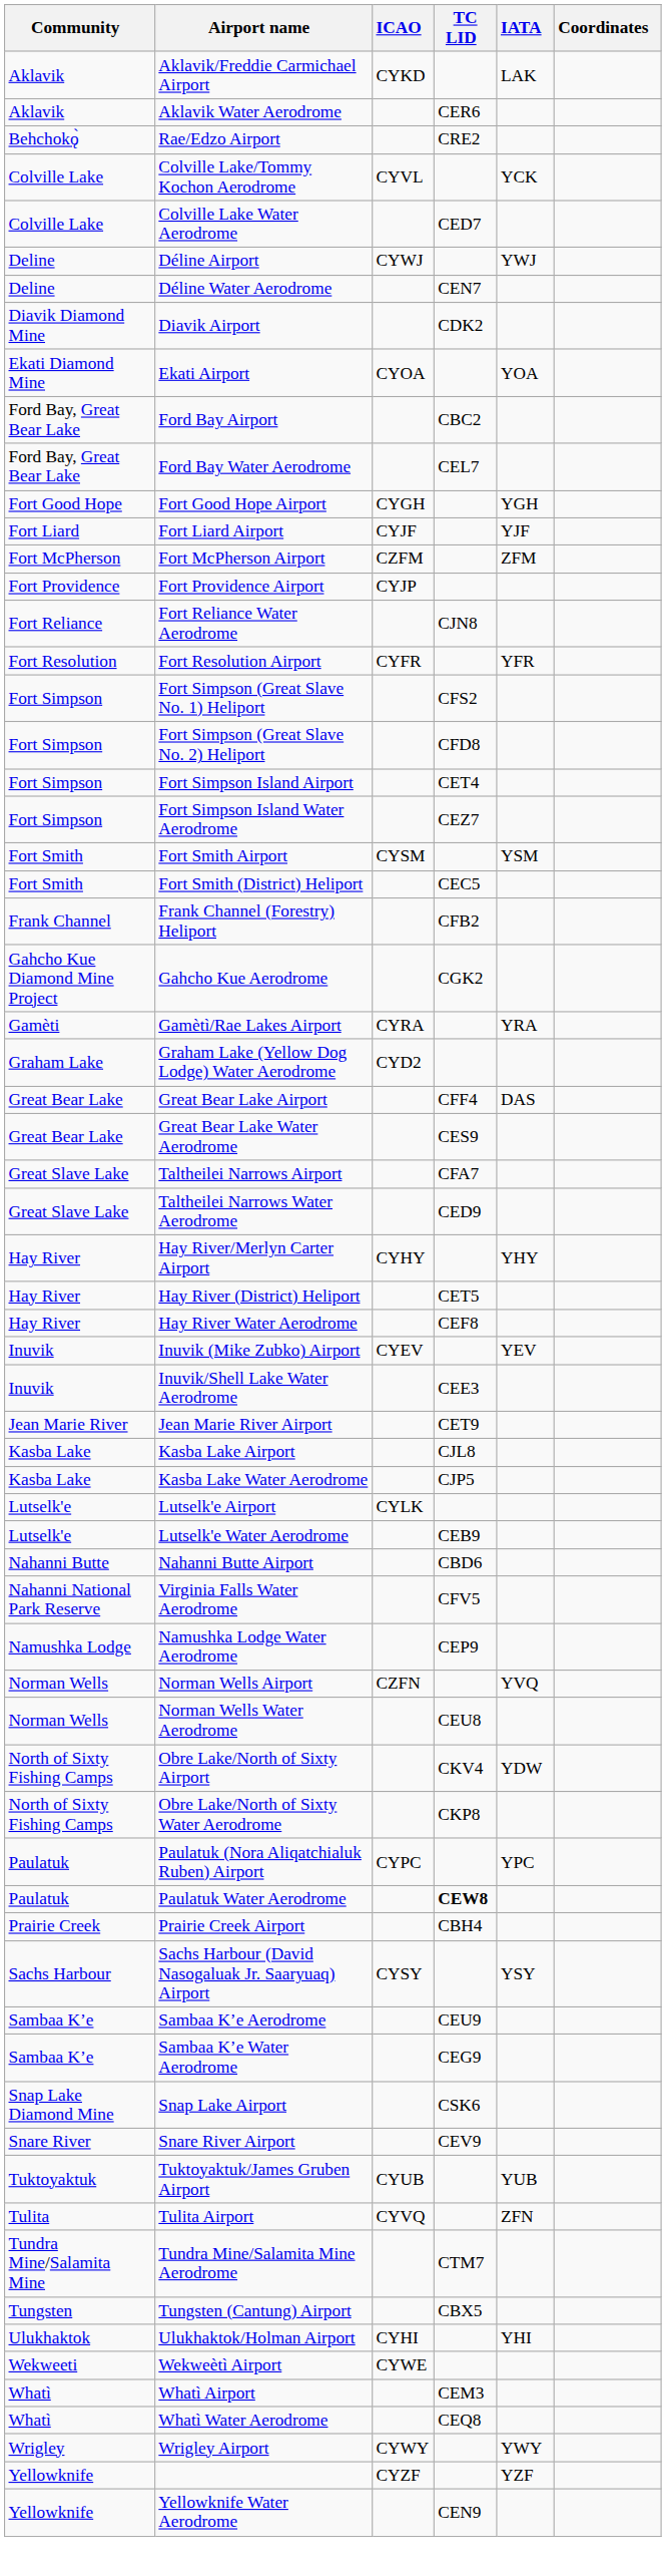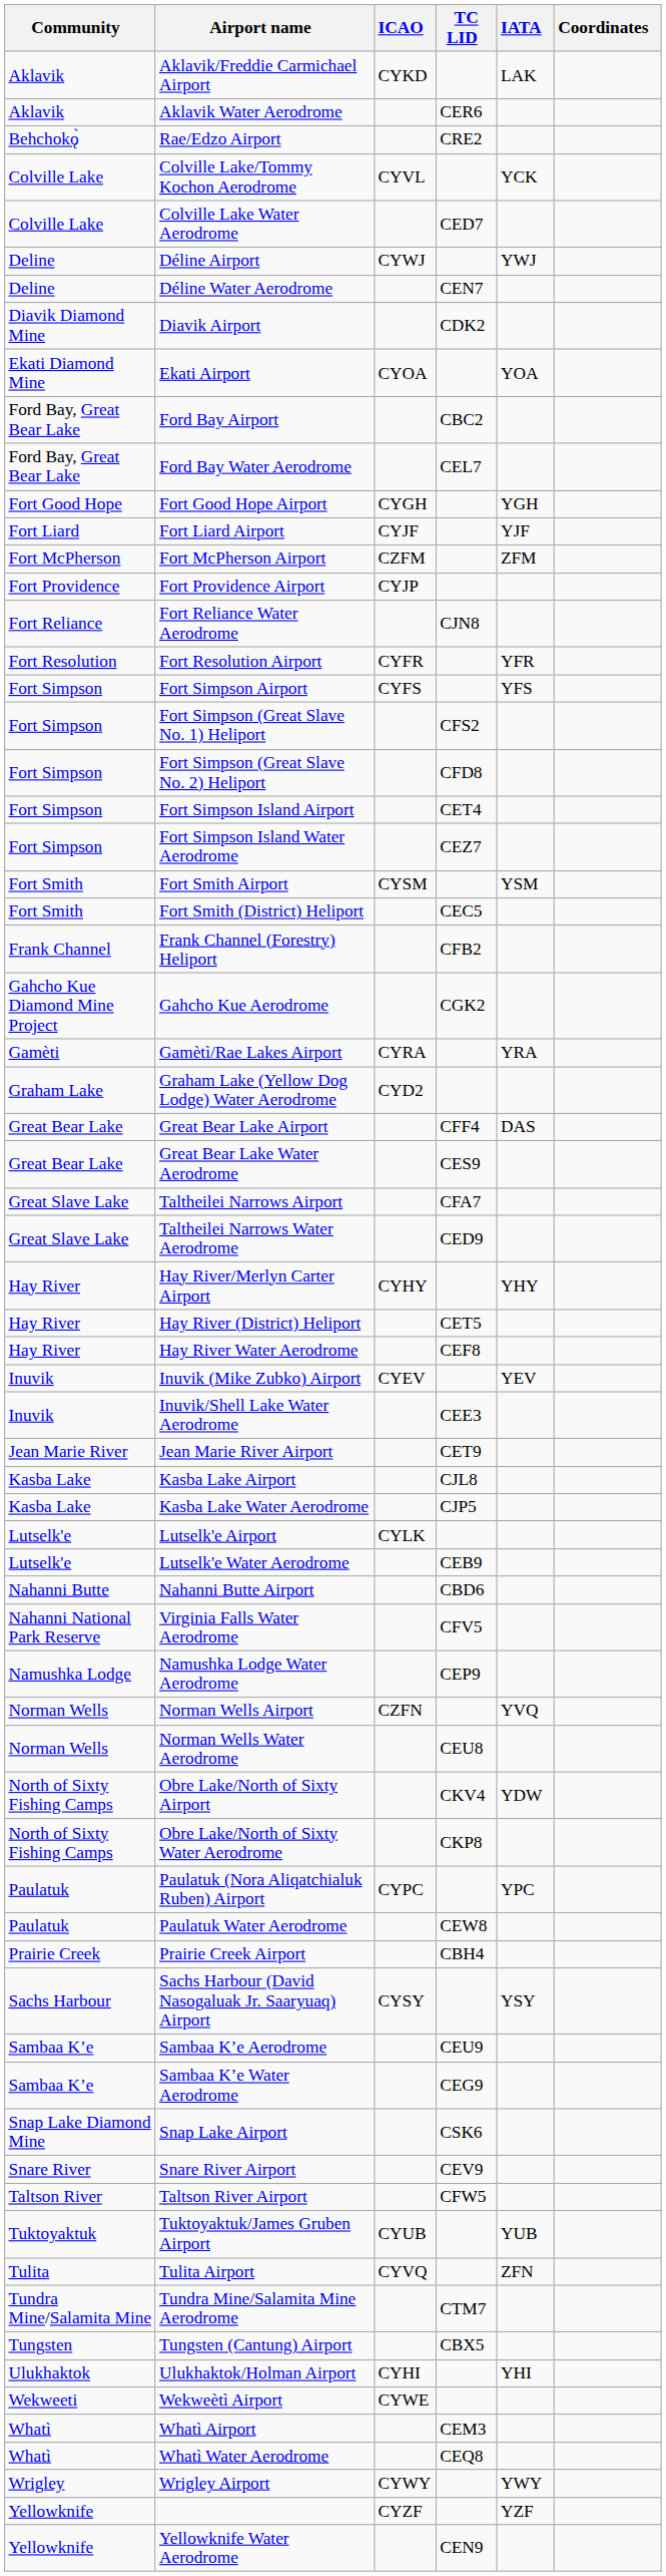 <table class="wikitable sortable" style="width:auto;">
 <tr>
 <th width="*">Community  </th>
 <th width="*">Airport name  </th>
 <th width="*"><a href='#'>ICAO</a>  </th>
 <th width="*"><a href='#'>TC</a> <a href='#'>LID</a>  </th>
 <th width="*"><a href='#'>IATA</a>  </th>
 <th width="*" class=unsortable>Coordinates  </th>
 </tr>
 <tr>
 <td><a href='#'>Aklavik</a></td>
 <td><a href='#'>Aklavik/Freddie Carmichael Airport</a></td>
 <td>CYKD</td>
 <td></td>
 <td>LAK</td>
 <td></td>
 </tr>
 <tr>
 <td><a href='#'>Aklavik</a></td>
 <td><a href='#'>Aklavik Water Aerodrome</a></td>
 <td></td>
 <td>CER6</td>
 <td></td>
 <td></td>
 </tr>
 <tr>
 <td><a href='#'>Behchokǫ̀</a></td>
 <td><a href='#'>Rae/Edzo Airport</a></td>
 <td></td>
 <td>CRE2</td>
 <td></td>
 <td></td>
 </tr>
 <tr>
 <td><a href='#'>Colville Lake</a></td>
 <td><a href='#'>Colville Lake/Tommy Kochon Aerodrome</a></td>
 <td>CYVL</td>
 <td></td>
 <td>YCK</td>
 <td></td>
 </tr>
 <tr>
 <td><a href='#'>Colville Lake</a></td>
 <td><a href='#'>Colville Lake Water Aerodrome</a></td>
 <td></td>
 <td>CED7</td>
 <td></td>
 <td></td>
 </tr>
 <tr>
 <td><a href='#'>Deline</a></td>
 <td><a href='#'>Déline Airport</a></td>
 <td>CYWJ</td>
 <td></td>
 <td>YWJ</td>
 <td></td>
 </tr>
 <tr>
 <td><a href='#'>Deline</a></td>
 <td><a href='#'>Déline Water Aerodrome</a></td>
 <td></td>
 <td>CEN7</td>
 <td></td>
 <td></td>
 </tr>
 <tr>
 <td><a href='#'>Diavik Diamond Mine</a></td>
 <td><a href='#'>Diavik Airport</a></td>
 <td></td>
 <td>CDK2</td>
 <td></td>
 <td></td>
 </tr>
 <tr>
 <td><a href='#'>Ekati Diamond Mine</a></td>
 <td><a href='#'>Ekati Airport</a></td>
 <td>CYOA</td>
 <td></td>
 <td>YOA</td>
 <td></td>
 </tr>
 <tr>
 <td>Ford Bay, <a href='#'>Great Bear Lake</a></td>
 <td><a href='#'>Ford Bay Airport</a></td>
 <td></td>
 <td>CBC2</td>
 <td></td>
 <td></td>
 </tr>
 <tr>
 <td>Ford Bay, <a href='#'>Great Bear Lake</a></td>
 <td><a href='#'>Ford Bay Water Aerodrome</a></td>
 <td></td>
 <td>CEL7</td>
 <td></td>
 <td></td>
 </tr>
 <tr>
 <td><a href='#'>Fort Good Hope</a></td>
 <td><a href='#'>Fort Good Hope Airport</a></td>
 <td>CYGH</td>
 <td></td>
 <td>YGH</td>
 <td></td>
 </tr>
 <tr>
 <td><a href='#'>Fort Liard</a></td>
 <td><a href='#'>Fort Liard Airport</a></td>
 <td>CYJF</td>
 <td></td>
 <td>YJF</td>
 <td></td>
 </tr>
 <tr>
 <td><a href='#'>Fort McPherson</a></td>
 <td><a href='#'>Fort McPherson Airport</a></td>
 <td>CZFM</td>
 <td></td>
 <td>ZFM</td>
 <td></td>
 </tr>
 <tr>
 <td><a href='#'>Fort Providence</a></td>
 <td><a href='#'>Fort Providence Airport</a></td>
 <td>CYJP</td>
 <td></td>
 <td></td>
 <td></td>
 </tr>
 <tr>
 <td><a href='#'>Fort Reliance</a></td>
 <td><a href='#'>Fort Reliance Water Aerodrome</a></td>
 <td></td>
 <td>CJN8</td>
 <td></td>
 <td></td>
 </tr>
 <tr>
 <td><a href='#'>Fort Resolution</a></td>
 <td><a href='#'>Fort Resolution Airport</a></td>
 <td>CYFR</td>
 <td></td>
 <td>YFR</td>
+<td></td>
+</tr>
+<tr>
+<td><a href='#'>Fort Simpson</a></td>
+<td><a href='#'>Fort Simpson Airport</a></td>
+<td>CYFS</td>
+<td></td>
+<td>YFS</td>
 <td></td>
 </tr>
 <tr>
 <td><a href='#'>Fort Simpson</a></td>
 <td><a href='#'>Fort Simpson (Great Slave No. 1) Heliport</a></td>
 <td></td>
 <td>CFS2</td>
 <td></td>
 <td></td>
 </tr>
 <tr>
 <td><a href='#'>Fort Simpson</a></td>
 <td><a href='#'>Fort Simpson (Great Slave No. 2) Heliport</a></td>
 <td></td>
 <td>CFD8</td>
 <td></td>
 <td></td>
 </tr>
 <tr>
 <td><a href='#'>Fort Simpson</a></td>
 <td><a href='#'>Fort Simpson Island Airport</a></td>
 <td></td>
 <td>CET4</td>
 <td></td>
 <td></td>
 </tr>
 <tr>
 <td><a href='#'>Fort Simpson</a></td>
 <td><a href='#'>Fort Simpson Island Water Aerodrome</a></td>
 <td></td>
 <td>CEZ7</td>
 <td></td>
 <td></td>
 </tr>
 <tr>
 <td><a href='#'>Fort Smith</a></td>
 <td><a href='#'>Fort Smith Airport</a></td>
 <td>CYSM</td>
 <td></td>
 <td>YSM</td>
 <td></td>
 </tr>
 <tr>
 <td><a href='#'>Fort Smith</a></td>
 <td><a href='#'>Fort Smith (District) Heliport</a></td>
 <td></td>
 <td>CEC5</td>
 <td></td>
 <td></td>
 </tr>
 <tr>
 <td><a href='#'>Frank Channel</a></td>
 <td><a href='#'>Frank Channel (Forestry) Heliport</a></td>
 <td></td>
 <td>CFB2</td>
 <td></td>
 <td></td>
 </tr>
 <tr>
 <td><a href='#'>Gahcho Kue Diamond Mine Project</a></td>
 <td><a href='#'>Gahcho Kue Aerodrome</a></td>
 <td></td>
 <td>CGK2</td>
 <td></td>
 <td></td>
 </tr>
 <tr>
 <td><a href='#'>Gamèti</a></td>
 <td><a href='#'>Gamètì/Rae Lakes Airport</a></td>
 <td>CYRA</td>
 <td></td>
 <td>YRA</td>
 <td></td>
 </tr>
 <tr>
 <td><a href='#'>Graham Lake</a></td>
 <td><a href='#'>Graham Lake (Yellow Dog Lodge) Water Aerodrome</a></td>
 <td>CYD2</td>
 <td></td>
 <td></td>
 <td></td>
 </tr>
 <tr>
 <td><a href='#'>Great Bear Lake</a></td>
 <td><a href='#'>Great Bear Lake Airport</a></td>
 <td></td>
 <td>CFF4</td>
 <td>DAS</td>
 <td></td>
 </tr>
 <tr>
 <td><a href='#'>Great Bear Lake</a></td>
 <td><a href='#'>Great Bear Lake Water Aerodrome</a></td>
 <td></td>
 <td>CES9</td>
 <td></td>
 <td></td>
 </tr>
 <tr>
 <td><a href='#'>Great Slave Lake</a></td>
 <td><a href='#'>Taltheilei Narrows Airport</a></td>
 <td></td>
 <td>CFA7</td>
 <td></td>
 <td></td>
 </tr>
 <tr>
 <td><a href='#'>Great Slave Lake</a></td>
 <td><a href='#'>Taltheilei Narrows Water Aerodrome</a></td>
 <td></td>
 <td>CED9</td>
 <td></td>
 <td></td>
 </tr>
 <tr>
 <td><a href='#'>Hay River</a></td>
 <td><a href='#'>Hay River/Merlyn Carter Airport</a></td>
 <td>CYHY</td>
 <td></td>
 <td>YHY</td>
 <td></td>
 </tr>
 <tr>
 <td><a href='#'>Hay River</a></td>
 <td><a href='#'>Hay River (District) Heliport</a></td>
 <td></td>
 <td>CET5</td>
 <td></td>
 <td></td>
 </tr>
 <tr>
 <td><a href='#'>Hay River</a></td>
 <td><a href='#'>Hay River Water Aerodrome</a></td>
 <td></td>
 <td>CEF8</td>
 <td></td>
 <td></td>
 </tr>
 <tr>
 <td><a href='#'>Inuvik</a></td>
 <td><a href='#'>Inuvik (Mike Zubko) Airport</a></td>
 <td>CYEV</td>
 <td></td>
 <td>YEV</td>
 <td></td>
 </tr>
 <tr>
 <td><a href='#'>Inuvik</a></td>
 <td><a href='#'>Inuvik/Shell Lake Water Aerodrome</a></td>
 <td></td>
 <td>CEE3</td>
 <td></td>
 <td></td>
 </tr>
 <tr>
 <td><a href='#'>Jean Marie River</a></td>
 <td><a href='#'>Jean Marie River Airport</a></td>
 <td></td>
 <td>CET9</td>
 <td></td>
 <td></td>
 </tr>
 <tr>
 <td><a href='#'>Kasba Lake</a></td>
 <td><a href='#'>Kasba Lake Airport</a></td>
 <td></td>
 <td>CJL8</td>
 <td></td>
 <td></td>
 </tr>
 <tr>
 <td><a href='#'>Kasba Lake</a></td>
 <td><a href='#'>Kasba Lake Water Aerodrome</a></td>
 <td></td>
 <td>CJP5</td>
 <td></td>
 <td></td>
 </tr>
 <tr>
 <td><a href='#'>Lutselk'e</a></td>
 <td><a href='#'>Lutselk'e Airport</a></td>
 <td>CYLK</td>
 <td></td>
 <td></td>
 <td></td>
 </tr>
 <tr>
 <td><a href='#'>Lutselk'e</a></td>
 <td><a href='#'>Lutselk'e Water Aerodrome</a></td>
 <td></td>
 <td>CEB9</td>
 <td></td>
 <td></td>
 </tr>
 <tr>
 <td><a href='#'>Nahanni Butte</a></td>
 <td><a href='#'>Nahanni Butte Airport</a></td>
 <td></td>
 <td>CBD6</td>
 <td></td>
 <td></td>
 </tr>
 <tr>
 <td><a href='#'>Nahanni National Park Reserve</a></td>
 <td><a href='#'>Virginia Falls Water Aerodrome</a></td>
 <td></td>
 <td>CFV5</td>
 <td></td>
 <td></td>
 </tr>
 <tr>
 <td><a href='#'>Namushka Lodge</a></td>
 <td><a href='#'>Namushka Lodge Water Aerodrome</a></td>
 <td></td>
 <td>CEP9</td>
 <td></td>
 <td></td>
 </tr>
 <tr>
 <td><a href='#'>Norman Wells</a></td>
 <td><a href='#'>Norman Wells Airport</a></td>
 <td>CZFN</td>
 <td></td>
 <td>YVQ</td>
 <td></td>
 </tr>
 <tr>
 <td><a href='#'>Norman Wells</a></td>
 <td><a href='#'>Norman Wells Water Aerodrome</a></td>
 <td></td>
 <td>CEU8</td>
 <td></td>
 <td></td>
 </tr>
 <tr>
 <td><a href='#'>North of Sixty Fishing Camps</a></td>
 <td><a href='#'>Obre Lake/North of Sixty Airport</a></td>
 <td></td>
 <td>CKV4</td>
 <td>YDW</td>
 <td></td>
 </tr>
 <tr>
 <td><a href='#'>North of Sixty Fishing Camps</a></td>
 <td><a href='#'>Obre Lake/North of Sixty Water Aerodrome</a></td>
 <td></td>
 <td>CKP8</td>
 <td></td>
 <td></td>
 </tr>
 <tr>
 <td><a href='#'>Paulatuk</a></td>
 <td><a href='#'>Paulatuk (Nora Aliqatchialuk Ruben) Airport</a></td>
 <td>CYPC</td>
 <td></td>
 <td>YPC</td>
 <td></td>
 </tr>
 <tr>
 <td><a href='#'>Paulatuk</a></td>
 <td><a href='#'>Paulatuk Water Aerodrome</a></td>
 <td></td>
-<td><strong>CEW8</strong></td>
+<td>CEW8</td>
 <td></td>
 <td></td>
 </tr>
 <tr>
 <td><a href='#'>Prairie Creek</a></td>
 <td><a href='#'>Prairie Creek Airport</a></td>
 <td></td>
 <td>CBH4</td>
 <td></td>
 <td></td>
 </tr>
 <tr>
 <td><a href='#'>Sachs Harbour</a></td>
 <td><a href='#'>Sachs Harbour (David Nasogaluak Jr. Saaryuaq) Airport</a></td>
 <td>CYSY</td>
 <td></td>
 <td>YSY</td>
 <td></td>
 </tr>
 <tr>
 <td><a href='#'>Sambaa Kʼe</a></td>
 <td><a href='#'>Sambaa Kʼe Aerodrome</a></td>
 <td></td>
 <td>CEU9</td>
 <td></td>
 <td></td>
 </tr>
 <tr>
 <td><a href='#'>Sambaa Kʼe</a></td>
 <td><a href='#'>Sambaa Kʼe Water Aerodrome</a></td>
 <td></td>
 <td>CEG9</td>
 <td></td>
 <td></td>
 </tr>
 <tr>
 <td><a href='#'>Snap Lake Diamond Mine</a></td>
 <td><a href='#'>Snap Lake Airport</a></td>
 <td></td>
 <td>CSK6</td>
 <td></td>
 <td></td>
 </tr>
 <tr>
 <td><a href='#'>Snare River</a></td>
 <td><a href='#'>Snare River Airport</a></td>
 <td></td>
 <td>CEV9</td>
+<td></td>
+<td></td>
+</tr>
+<tr>
+<td><a href='#'>Taltson River</a></td>
+<td><a href='#'>Taltson River Airport</a></td>
+<td></td>
+<td>CFW5</td>
 <td></td>
 <td></td>
 </tr>
 <tr>
 <td><a href='#'>Tuktoyaktuk</a></td>
 <td><a href='#'>Tuktoyaktuk/James Gruben Airport</a></td>
 <td>CYUB</td>
 <td></td>
 <td>YUB</td>
 <td></td>
 </tr>
 <tr>
 <td><a href='#'>Tulita</a></td>
 <td><a href='#'>Tulita Airport</a></td>
 <td>CYVQ</td>
 <td></td>
 <td>ZFN</td>
 <td></td>
 </tr>
 <tr>
 <td><a href='#'>Tundra Mine</a>/<a href='#'>Salamita Mine</a></td>
 <td><a href='#'>Tundra Mine/Salamita Mine Aerodrome</a></td>
 <td></td>
 <td>CTM7</td>
 <td></td>
 <td></td>
 </tr>
 <tr>
 <td><a href='#'>Tungsten</a></td>
 <td><a href='#'>Tungsten (Cantung) Airport</a></td>
 <td></td>
 <td>CBX5</td>
 <td></td>
 <td></td>
 </tr>
 <tr>
 <td><a href='#'>Ulukhaktok</a></td>
 <td><a href='#'>Ulukhaktok/Holman Airport</a></td>
 <td>CYHI</td>
 <td></td>
 <td>YHI</td>
 <td></td>
 </tr>
 <tr>
 <td><a href='#'>Wekweeti</a></td>
 <td><a href='#'>Wekweètì Airport</a></td>
 <td>CYWE</td>
 <td></td>
 <td></td>
 <td></td>
 </tr>
 <tr>
 <td><a href='#'>Whatì</a></td>
 <td><a href='#'>Whatì Airport</a></td>
 <td></td>
 <td>CEM3</td>
 <td></td>
 <td></td>
 </tr>
 <tr>
 <td><a href='#'>Whatì</a></td>
 <td><a href='#'>Whatì Water Aerodrome</a></td>
 <td></td>
 <td>CEQ8</td>
 <td></td>
 <td></td>
 </tr>
 <tr>
 <td><a href='#'>Wrigley</a></td>
 <td><a href='#'>Wrigley Airport</a></td>
 <td>CYWY</td>
 <td></td>
 <td>YWY</td>
 <td></td>
 </tr>
 <tr>
 <td><a href='#'>Yellowknife</a></td>
 <td></td>
 <td>CYZF</td>
 <td></td>
 <td>YZF</td>
 <td></td>
 </tr>
 <tr>
 <td><a href='#'>Yellowknife</a></td>
 <td><a href='#'>Yellowknife Water Aerodrome</a></td>
 <td></td>
 <td>CEN9</td>
 <td></td>
 <td></td>
 </tr>
 </table>
